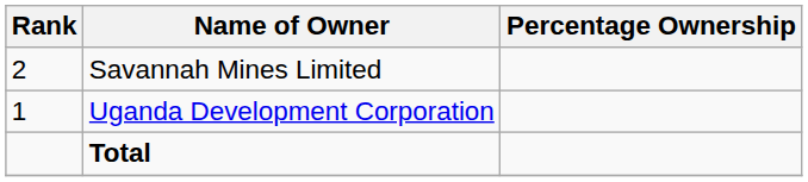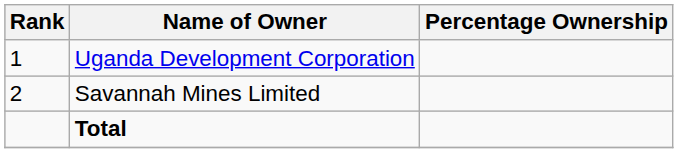 <table class="wikitable sortable" style="margin: 0.5em auto">
 <tr>
 <th>Rank</th>
 <th>Name of Owner</th>
 <th>Percentage Ownership</th>
 </tr>
 <tr>
-<td>2</td>
-<td>Savannah Mines Limited</td>
+<td>1</td>
+<td><a href='#'>Uganda Development Corporation</a></td>
 <td></td>
 </tr>
 <tr>
-<td>1</td>
-<td><a href='#'>Uganda Development Corporation</a></td>
+<td>2</td>
+<td>Savannah Mines Limited</td>
 <td></td>
 </tr>
 <tr>
 <td></td>
 <td><strong>Total</strong></td>
 <td></td>
 </tr>
 <tr>
 </tr>
 </table>
